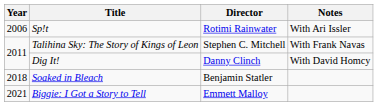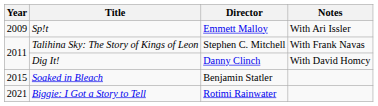 <table class="wikitable">
 <tr>
 <th>Year</th>
 <th>Title</th>
 <th>Director</th>
 <th>Notes</th>
 </tr>
 <tr>
-<td>2006</td>
+<td>2009</td>
 <td><em>Sp!t</em></td>
-<td><a href='#'>Rotimi Rainwater</a></td>
+<td><a href='#'>Emmett Malloy</a></td>
 <td>With Ari Issler</td>
 </tr>
 <tr>
 <td rowspan=2>2011</td>
 <td><em>Talihina Sky: The Story of Kings of Leon</em></td>
 <td>Stephen C. Mitchell</td>
 <td>With Frank Navas</td>
 </tr>
 <tr>
 <td><em>Dig It!</em></td>
 <td><a href='#'>Danny Clinch</a></td>
 <td>With David Homcy</td>
 </tr>
 <tr>
-<td>2018</td>
+<td>2015</td>
 <td><em><a href='#'>Soaked in Bleach</a></em></td>
 <td>Benjamin Statler</td>
 <td></td>
 </tr>
 <tr>
 <td>2021</td>
 <td><em><a href='#'>Biggie: I Got a Story to Tell</a></em></td>
-<td><a href='#'>Emmett Malloy</a></td>
+<td><a href='#'>Rotimi Rainwater</a></td>
 <td></td>
 </tr>
 </table>
